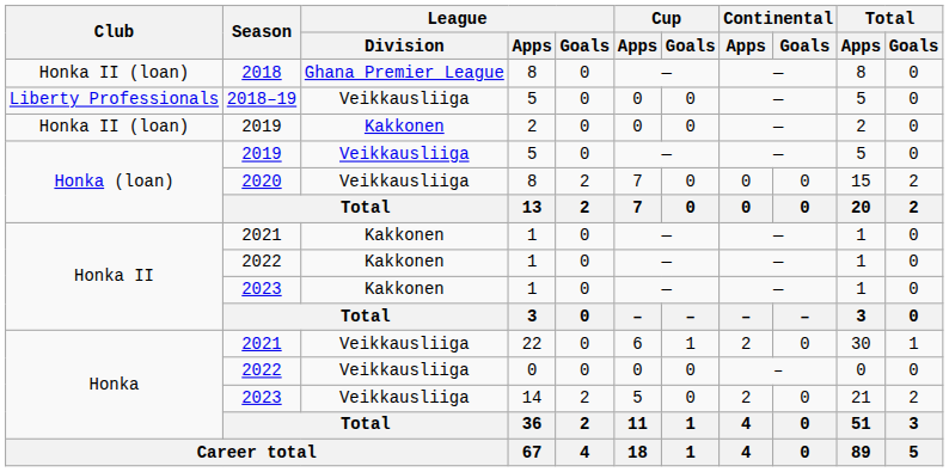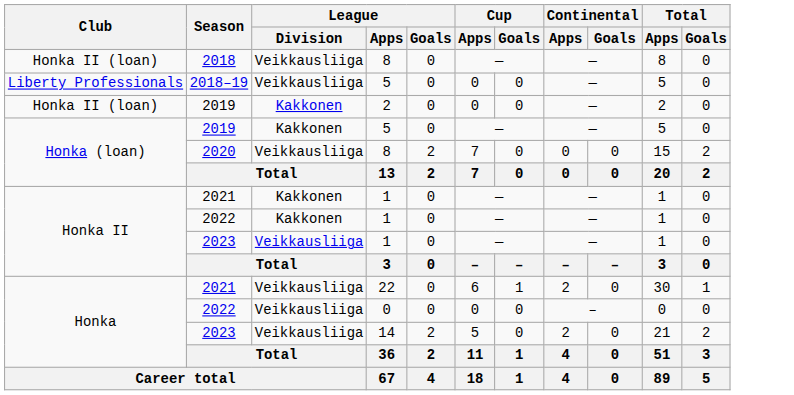 <table class="wikitable" style="text-align:center">
 <tr>
 <th rowspan="2">Club</th>
 <th rowspan="2">Season</th>
 <th colspan="3">League</th>
 <th colspan="2">Cup</th>
 <th colspan="2">Continental</th>
 <th colspan="2">Total</th>
 </tr>
 <tr>
 <th>Division</th>
 <th>Apps</th>
 <th>Goals</th>
 <th>Apps</th>
 <th>Goals</th>
 <th>Apps</th>
 <th>Goals</th>
 <th>Apps</th>
 <th>Goals</th>
 </tr>
 <tr>
 <td>Honka II (loan)</td>
 <td><a href='#'>2018</a></td>
-<td><a href='#'>Ghana Premier League</a></td>
+<td>Veikkausliiga</td>
 <td>8</td>
 <td>0</td>
 <td colspan="2">—</td>
 <td colspan="2">—</td>
 <td>8</td>
 <td>0</td>
 </tr>
 <tr>
 <td><a href='#'>Liberty Professionals</a></td>
 <td><a href='#'>2018–19</a></td>
 <td>Veikkausliiga</td>
 <td>5</td>
 <td>0</td>
 <td>0</td>
 <td>0</td>
 <td colspan="2">—</td>
 <td>5</td>
 <td>0</td>
 </tr>
 <tr>
 <td>Honka II (loan)</td>
 <td>2019</td>
 <td><a href='#'>Kakkonen</a></td>
 <td>2</td>
 <td>0</td>
 <td>0</td>
 <td>0</td>
 <td colspan="2">—</td>
 <td>2</td>
 <td>0</td>
 </tr>
 <tr>
 <td rowspan="3"><a href='#'>Honka</a> (loan)</td>
 <td><a href='#'>2019</a></td>
-<td><a href='#'>Veikkausliiga</a></td>
+<td>Kakkonen</td>
 <td>5</td>
 <td>0</td>
 <td colspan="2">—</td>
 <td colspan="2">—</td>
 <td>5</td>
 <td>0</td>
 </tr>
 <tr>
 <td><a href='#'>2020</a></td>
 <td>Veikkausliiga</td>
 <td>8</td>
 <td>2</td>
 <td>7</td>
 <td>0</td>
 <td>0</td>
 <td>0</td>
 <td>15</td>
 <td>2</td>
 </tr>
 <tr>
 <th colspan="2">Total</th>
 <th>13</th>
 <th>2</th>
 <th>7</th>
 <th>0</th>
 <th>0</th>
 <th>0</th>
 <th>20</th>
 <th>2</th>
 </tr>
 <tr>
 <td rowspan="4">Honka II</td>
 <td>2021</td>
 <td>Kakkonen</td>
 <td>1</td>
 <td>0</td>
 <td colspan="2">—</td>
 <td colspan="2">—</td>
 <td>1</td>
 <td>0</td>
 </tr>
 <tr>
 <td>2022</td>
 <td>Kakkonen</td>
 <td>1</td>
 <td>0</td>
 <td colspan="2">—</td>
 <td colspan="2">—</td>
 <td>1</td>
 <td>0</td>
 </tr>
 <tr>
 <td><a href='#'>2023</a></td>
-<td>Kakkonen</td>
+<td><a href='#'>Veikkausliiga</a></td>
 <td>1</td>
 <td>0</td>
 <td colspan="2">—</td>
 <td colspan="2">—</td>
 <td>1</td>
 <td>0</td>
 </tr>
 <tr>
 <th colspan="2">Total</th>
 <th>3</th>
 <th>0</th>
 <th>–</th>
 <th>–</th>
 <th>–</th>
 <th>–</th>
 <th>3</th>
 <th>0</th>
 </tr>
 <tr>
 <td rowspan="4">Honka</td>
 <td><a href='#'>2021</a></td>
 <td>Veikkausliiga</td>
 <td>22</td>
 <td>0</td>
 <td>6</td>
 <td>1</td>
 <td>2</td>
 <td>0</td>
 <td>30</td>
 <td>1</td>
 </tr>
 <tr>
 <td><a href='#'>2022</a></td>
 <td>Veikkausliiga</td>
 <td>0</td>
 <td>0</td>
 <td>0</td>
 <td>0</td>
 <td colspan="2">–</td>
 <td>0</td>
 <td>0</td>
 </tr>
 <tr>
 <td><a href='#'>2023</a></td>
 <td>Veikkausliiga</td>
 <td>14</td>
 <td>2</td>
 <td>5</td>
 <td>0</td>
 <td>2</td>
 <td>0</td>
 <td>21</td>
 <td>2</td>
 </tr>
 <tr>
 <th colspan="2">Total</th>
 <th>36</th>
 <th>2</th>
 <th>11</th>
 <th>1</th>
 <th>4</th>
 <th>0</th>
 <th>51</th>
 <th>3</th>
 </tr>
 <tr>
 <th colspan="3">Career total</th>
 <th>67</th>
 <th>4</th>
 <th>18</th>
 <th>1</th>
 <th>4</th>
 <th>0</th>
 <th>89</th>
 <th>5</th>
 </tr>
 </table>
